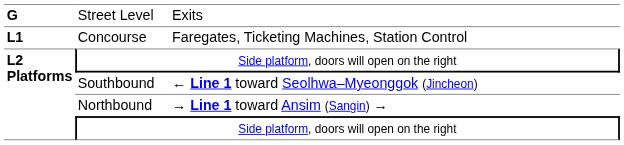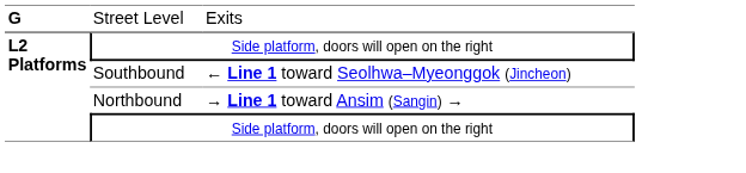 <table table border=0 cellspacing=0 cellpadding=3>
 <tr>
 <td style="border-top:solid 1px gray;border-bottom:solid 1px gray;" width=50 valign=top><strong>G</strong></td>
 <td style="border-top:solid 1px gray;border-bottom:solid 1px gray;" width=100 valign=top>Street Level</td>
 <td style="border-top:solid 1px gray;border-bottom:solid 1px gray;" width=400 valign=top>Exits</td>
-</tr>
-<tr>
-<td style="border-bottom:solid 0 gray;" width=50 valign=top><strong>L1</strong></td>
-<td style="border-bottom:solid 0 gray;" width=100 valign=top>Concourse</td>
-<td style="border-bottom:solid 0 gray;" width=500 valign=top>Faregates, Ticketing Machines, Station Control</td>
 </tr>
 <tr>
 <td style="border-top:solid 1px gray;border-bottom:solid 1px gray;" rowspan=4 valign=top><strong>L2<br>Platforms</strong></td>
 <td style="border-top:solid 1px gray;border-right:solid 2px black;border-left:solid 2px black;border-bottom:solid 2px black;text-align:center;" colspan=2><small><a href='#'>Side platform</a>, doors will open on the right</small></td>
 </tr>
 <tr>
 <td style="border-bottom:solid 1px gray;">Southbound</td>
 <td style="border-bottom:solid 1px gray;">← <a href='#'><span><span><strong>Line 1</strong></span></span></a> toward <a href='#'>Seolhwa–Myeonggok</a> <small>(<a href='#'>Jincheon</a>)</small></td>
 </tr>
 <tr>
 <td>Northbound</td>
 <td><span>→</span> <a href='#'><span><span><strong>Line 1</strong></span></span></a> toward <a href='#'>Ansim</a> <small>(<a href='#'>Sangin</a>)</small> →</td>
 </tr>
 <tr>
 <td style="border-top:solid 2px black;border-right:solid 2px black;border-left:solid 2px black;border-bottom:solid 1px gray;text-align:center;" colspan=2><small><a href='#'>Side platform</a>, doors will open on the right</small></td>
 </tr>
 </table>
